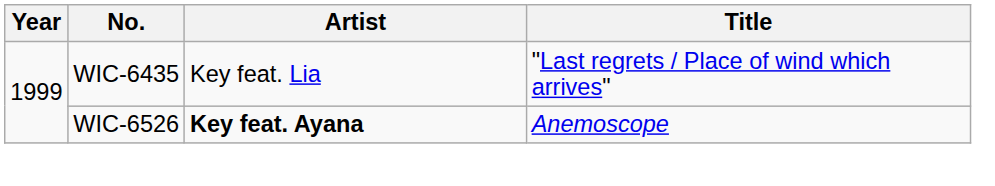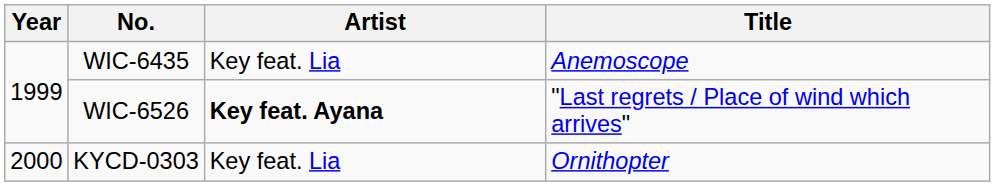 <table class="wikitable" border="1">
 <tr>
 <th>Year</th>
 <th>No.</th>
 <th width="225">Artist</th>
 <th width="295">Title</th>
 </tr>
 <tr>
 <td rowspan="2">1999</td>
 <td align="center">WIC-6435</td>
 <td>Key feat. <a href='#'>Lia</a></td>
-<td>"<a href='#'>Last regrets / Place of wind which arrives</a>"</td>
+<td><em><a href='#'>Anemoscope</a></em></td>
 </tr>
 <tr>
 <td align="center">WIC-6526</td>
 <td><strong>Key feat. Ayana</strong></td>
-<td><em><a href='#'>Anemoscope</a></em></td>
+<td>"<a href='#'>Last regrets / Place of wind which arrives</a>"</td>
+</tr>
+<tr>
+<td>2000</td>
+<td align="center">KYCD-0303</td>
+<td>Key feat. <a href='#'>Lia</a></td>
+<td><em><a href='#'>Ornithopter</a></em></td>
 </tr>
 </table>
